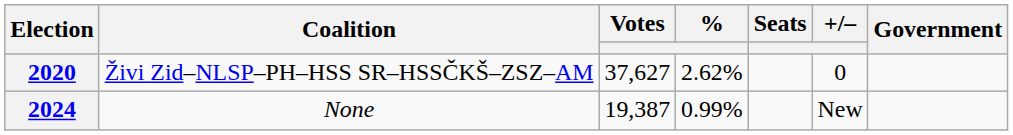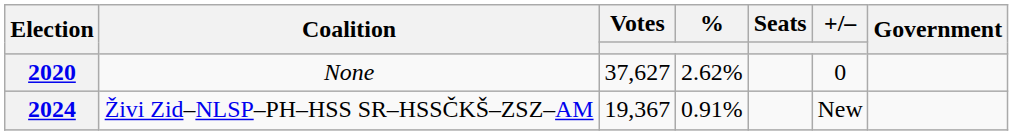 <table class="wikitable">
 <tr>
 <th rowspan=2>Election</th>
 <th rowspan=2>Coalition</th>
 <th>Votes</th>
 <th>%</th>
 <th>Seats</th>
 <th>+/–</th>
 <th rowspan=2>Government</th>
 </tr>
 <tr>
 <th colspan=2></th>
 <th colspan=2></th>
 </tr>
 <tr>
 <th><a href='#'>2020</a></th>
-<td><a href='#'>Živi Zid</a>–<a href='#'>NLSP</a>–PH–HSS SR–HSSČKŠ–ZSZ–<a href='#'>AM</a></td>
+<td align=center><em>None</em></td>
 <td align=right>37,627</td>
 <td align=right>2.62%</td>
 <td></td>
 <td align=center> 0</td>
 <td></td>
 </tr>
 <tr>
 <th><a href='#'>2024</a></th>
-<td align=center><em>None</em></td>
-<td align=right>19,387</td>
-<td align=right>0.99%</td>
+<td><a href='#'>Živi Zid</a>–<a href='#'>NLSP</a>–PH–HSS SR–HSSČKŠ–ZSZ–<a href='#'>AM</a></td>
+<td align=right>19,367</td>
+<td align=right>0.91%</td>
 <td></td>
 <td align=center>New</td>
 <td></td>
 </tr>
 </table>
